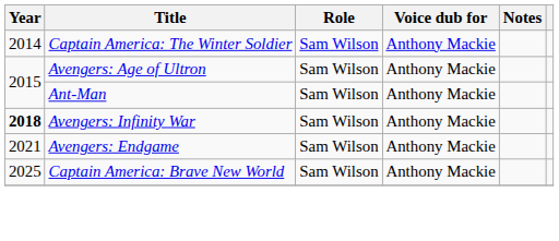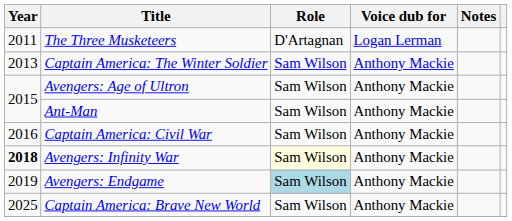 <table class="wikitable">
 <tr>
 <th>Year</th>
 <th>Title</th>
 <th>Role</th>
 <th>Voice dub for</th>
 <th>Notes</th>
 <th></th>
 </tr>
 <tr>
-<td>2014</td>
+<td>2011</td>
+<td><em><a href='#'>The Three Musketeers</a></em></td>
+<td>D'Artagnan</td>
+<td><a href='#'>Logan Lerman</a></td>
+<td></td>
+<td></td>
+</tr>
+<tr>
+<td>2013</td>
 <td><em><a href='#'>Captain America: The Winter Soldier</a></em></td>
 <td><a href='#'>Sam Wilson</a></td>
 <td><a href='#'>Anthony Mackie</a></td>
 <td></td>
 <td></td>
 </tr>
 <tr>
 <td rowspan=2>2015</td>
 <td><em><a href='#'>Avengers: Age of Ultron</a></em></td>
 <td>Sam Wilson</td>
 <td>Anthony Mackie</td>
 <td></td>
 <td></td>
 </tr>
 <tr>
 <td><em><a href='#'>Ant-Man</a></em></td>
 <td>Sam Wilson</td>
 <td>Anthony Mackie</td>
 <td></td>
 <td></td>
 </tr>
 <tr>
+<td>2016</td>
+<td><em><a href='#'>Captain America: Civil War</a></em></td>
+<td>Sam Wilson</td>
+<td>Anthony Mackie</td>
+<td></td>
+<td></td>
+</tr>
+<tr>
 <td><strong>2018</strong></td>
 <td><em><a href='#'>Avengers: Infinity War</a></em></td>
-<td>Sam Wilson</td>
+<td style="background: lightyellow;">Sam Wilson</td>
 <td>Anthony Mackie</td>
 <td></td>
 </tr>
 <tr>
-<td>2021</td>
+<td>2019</td>
 <td><em><a href='#'>Avengers: Endgame</a></em></td>
-<td>Sam Wilson</td>
+<td style="background: lightblue;">Sam Wilson</td>
 <td>Anthony Mackie</td>
 <td></td>
 <td></td>
 </tr>
 <tr>
 <td>2025</td>
 <td><em><a href='#'>Captain America: Brave New World</a></em></td>
 <td>Sam Wilson</td>
 <td>Anthony Mackie</td>
 <td></td>
 <td></td>
 </tr>
 <tr>
 </tr>
 </table>
